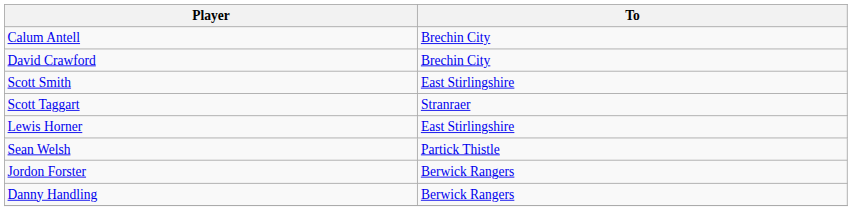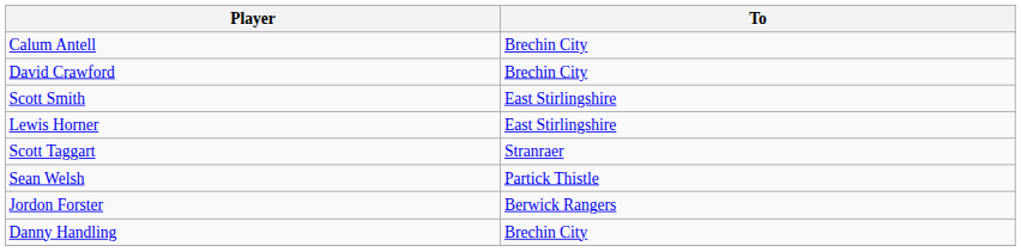 <table class="wikitable" style="text-align:center; font-size:95%;width:75%; text-align:left">
 <tr>
 <th><strong>Player</strong></th>
 <th><strong>To</strong></th>
 </tr>
 <tr>
 <td> <a href='#'>Calum Antell</a></td>
 <td> <a href='#'>Brechin City</a></td>
 </tr>
 <tr>
 <td> <a href='#'>David Crawford</a></td>
 <td> <a href='#'>Brechin City</a></td>
 </tr>
 <tr>
 <td> <a href='#'>Scott Smith</a></td>
 <td> <a href='#'>East Stirlingshire</a></td>
 </tr>
 <tr>
+<td> <a href='#'>Lewis Horner</a></td>
+<td> <a href='#'>East Stirlingshire</a></td>
+</tr>
+<tr>
 <td> <a href='#'>Scott Taggart</a></td>
 <td> <a href='#'>Stranraer</a></td>
-</tr>
-<tr>
-<td> <a href='#'>Lewis Horner</a></td>
-<td> <a href='#'>East Stirlingshire</a></td>
 </tr>
 <tr>
 <td> <a href='#'>Sean Welsh</a></td>
 <td> <a href='#'>Partick Thistle</a></td>
 </tr>
 <tr>
 <td> <a href='#'>Jordon Forster</a></td>
 <td> <a href='#'>Berwick Rangers</a></td>
 </tr>
 <tr>
 <td> <a href='#'>Danny Handling</a></td>
-<td> <a href='#'>Berwick Rangers</a></td>
+<td> <a href='#'>Brechin City</a></td>
 </tr>
 <tr>
 </tr>
 </table>
